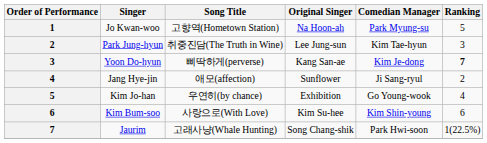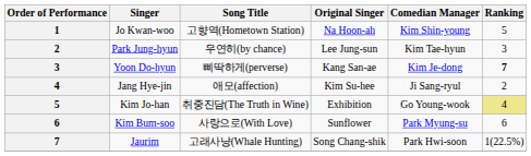 <table class="wikitable">
 <tr>
 <th>Order of Performance</th>
 <th>Singer</th>
 <th>Song Title</th>
 <th>Original Singer</th>
 <th>Comedian Manager</th>
 <th>Ranking</th>
 </tr>
 <tr align="center">
 <th>1</th>
 <td>Jo Kwan-woo</td>
 <td>고향역(Hometown Station)</td>
 <td><a href='#'>Na Hoon-ah</a></td>
-<td><a href='#'>Park Myung-su</a></td>
+<td><a href='#'>Kim Shin-young</a></td>
 <td>5</td>
 </tr>
 <tr align="center">
 <th>2</th>
 <td><a href='#'>Park Jung-hyun</a></td>
-<td>취중진담(The Truth in Wine)</td>
+<td>우연히(by chance)</td>
 <td>Lee Jung-sun</td>
 <td>Kim Tae-hyun</td>
 <td>3</td>
 </tr>
 <tr align="center">
 <th>3</th>
 <td><a href='#'>Yoon Do-hyun</a></td>
 <td>삐딱하게(perverse)</td>
 <td>Kang San-ae</td>
 <td><a href='#'>Kim Je-dong</a></td>
 <td><strong>7</strong></td>
 </tr>
 <tr align="center">
 <th>4</th>
 <td>Jang Hye-jin</td>
 <td>애모(affection)</td>
-<td>Sunflower</td>
+<td>Kim Su-hee</td>
 <td>Ji Sang-ryul</td>
 <td>2</td>
 </tr>
 <tr align="center">
 <th>5</th>
 <td>Kim Jo-han</td>
-<td>우연히(by chance)</td>
+<td>취중진담(The Truth in Wine)</td>
 <td>Exhibition</td>
 <td>Go Young-wook</td>
-<td>4</td>
+<td style="background: khaki;">4</td>
 </tr>
 <tr align="center">
 <th>6</th>
 <td><a href='#'>Kim Bum-soo</a></td>
 <td>사랑으로(With Love)</td>
-<td>Kim Su-hee</td>
-<td><a href='#'>Kim Shin-young</a></td>
+<td>Sunflower</td>
+<td><a href='#'>Park Myung-su</a></td>
 <td>6</td>
 </tr>
 <tr align="center">
 <th>7</th>
 <td><a href='#'>Jaurim</a></td>
 <td>고래사냥(Whale Hunting)</td>
 <td>Song Chang-shik</td>
 <td>Park Hwi-soon</td>
 <td>1(22.5%)</td>
 </tr>
 <tr>
 </tr>
 </table>
